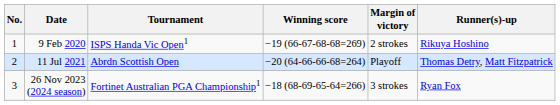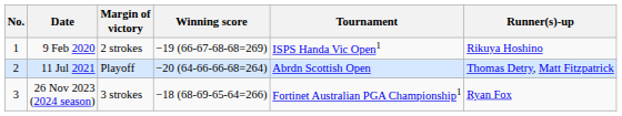 <table class="wikitable" style="font-size:95%;">
 <tr>
 <th>No.</th>
 <th>Date</th>
+<th>Margin of<br>victory</th>
+<th>Winning score</th>
 <th>Tournament</th>
-<th>Winning score</th>
-<th>Margin of<br>victory</th>
 <th>Runner(s)-up</th>
 </tr>
 <tr>
 <td align=center>1</td>
 <td align=right>9 Feb <a href='#'>2020</a></td>
+<td>2 strokes</td>
+<td>−19 (66-67-68-68=269)</td>
 <td><a href='#'>ISPS Handa Vic Open</a><sup>1</sup></td>
-<td>−19 (66-67-68-68=269)</td>
-<td>2 strokes</td>
 <td> <a href='#'>Rikuya Hoshino</a></td>
 </tr>
 <tr style="background:#D6E8FF;">
 <td align=center>2</td>
 <td align=right>11 Jul <a href='#'>2021</a></td>
+<td>Playoff</td>
+<td>−20 (64-66-66-68=264)</td>
 <td><a href='#'>Abrdn Scottish Open</a></td>
-<td>−20 (64-66-66-68=264)</td>
-<td>Playoff</td>
 <td> <a href='#'>Thomas Detry</a>,  <a href='#'>Matt Fitzpatrick</a></td>
 </tr>
 <tr>
 <td align=center>3</td>
 <td align=right>26 Nov 2023<br>(<a href='#'>2024 season</a>)</td>
+<td>3 strokes</td>
+<td>−18 (68-69-65-64=266)</td>
 <td><a href='#'>Fortinet Australian PGA Championship</a><sup>1</sup></td>
-<td>−18 (68-69-65-64=266)</td>
-<td>3 strokes</td>
 <td> <a href='#'>Ryan Fox</a></td>
 </tr>
 </table>
